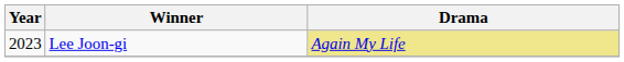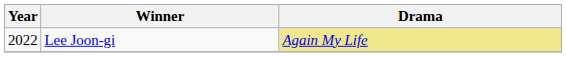 <table class="wikitable" style="width:600px">
 <tr>
 <th width=10>Year</th>
 <th>Winner</th>
 <th>Drama</th>
 </tr>
 <tr>
-<td>2023</td>
+<td>2022</td>
 <td><a href='#'>Lee Joon-gi</a></td>
 <td style="background: khaki;"><em><a href='#'>Again My Life</a></em></td>
 </tr>
 <tr>
 </tr>
 </table>
